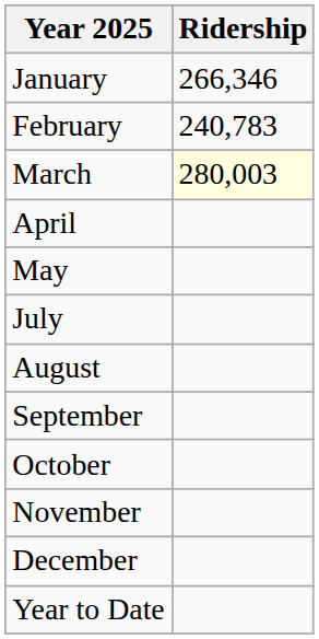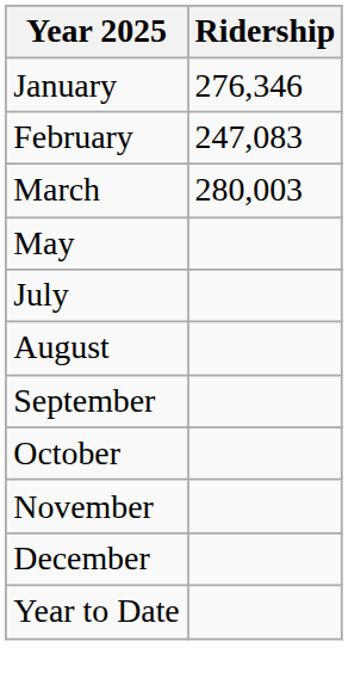 <table class="wikitable">
 <tr>
 <th>Year 2025</th>
 <th>Ridership</th>
 </tr>
 <tr>
 <td>January</td>
-<td>266,346</td>
+<td>276,346</td>
 </tr>
 <tr>
 <td>February</td>
-<td>240,783</td>
+<td>247,083</td>
 </tr>
 <tr>
 <td>March</td>
-<td style="background: lightyellow;">280,003</td>
-</tr>
-<tr>
-<td>April</td>
-<td></td>
+<td>280,003</td>
 </tr>
 <tr>
 <td>May</td>
 <td></td>
 </tr>
 <tr>
 <td>July</td>
 <td></td>
 </tr>
 <tr>
 <td>August</td>
 <td></td>
 </tr>
 <tr>
 <td>September</td>
 <td></td>
 </tr>
 <tr>
 <td>October</td>
 <td></td>
 </tr>
 <tr>
 <td>November</td>
 <td></td>
 </tr>
 <tr>
 <td>December</td>
 <td></td>
 </tr>
 <tr>
 <td>Year to Date</td>
 <td></td>
 </tr>
 </table>
